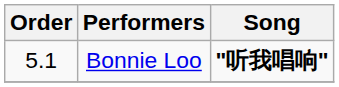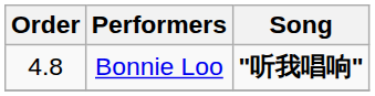 <table class="wikitable" style="text-align:center;">
 <tr>
 <th>Order</th>
 <th>Performers</th>
 <th>Song</th>
 </tr>
 <tr>
-<td>5.1</td>
+<td>4.8</td>
 <td><a href='#'>Bonnie Loo</a></td>
 <td><strong>"听我唱响"</strong></td>
 </tr>
 <tr>
 </tr>
 </table>
